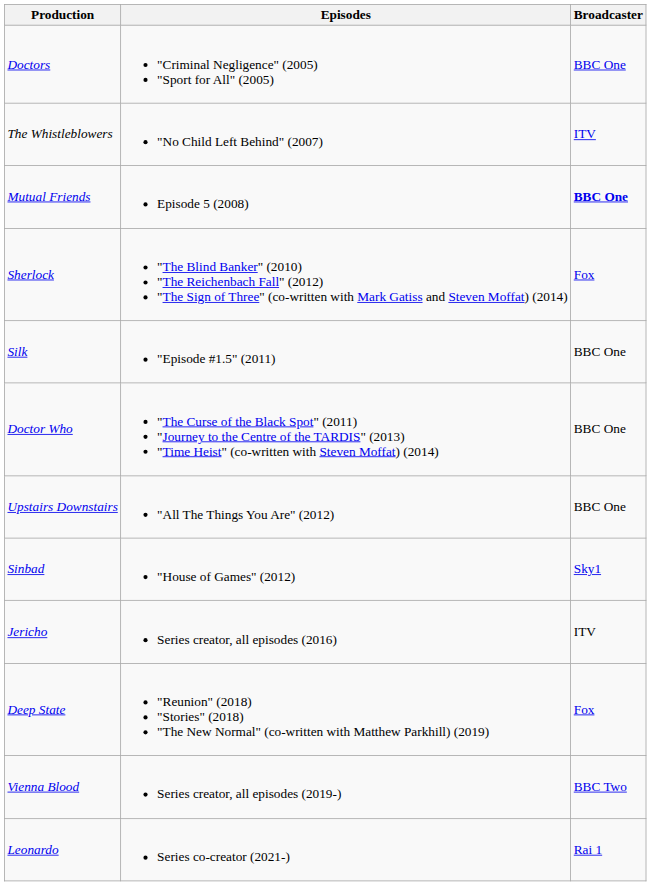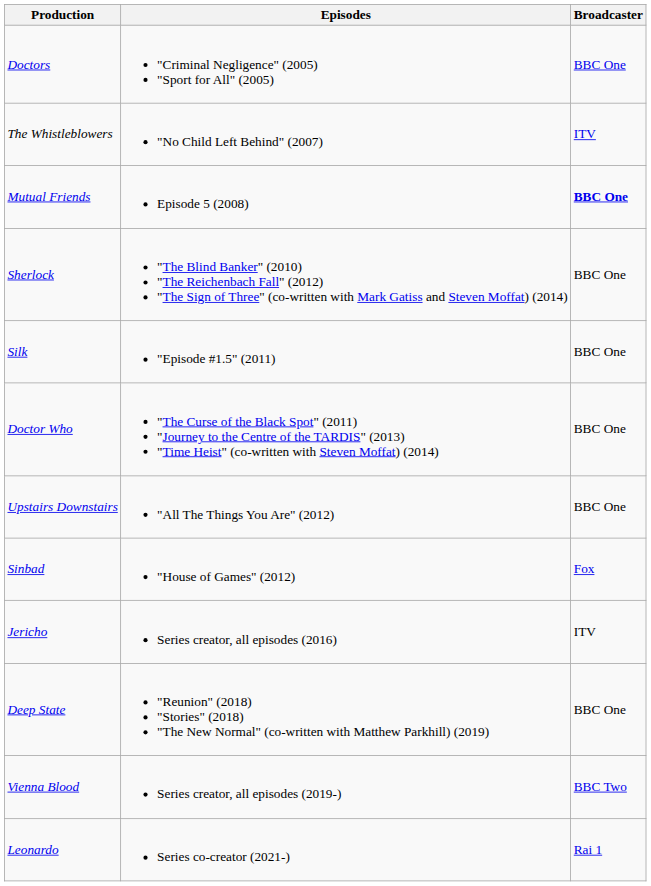 <table class="wikitable">
 <tr style="background:#ccc; text-align:center;">
 <th>Production</th>
 <th>Episodes</th>
 <th>Broadcaster</th>
 </tr>
 <tr>
 <td><em><a href='#'>Doctors</a></em></td>
 <td><br><ul><li>"Criminal Negligence" (2005)</li><li>"Sport for All" (2005)</li></ul></td>
 <td><a href='#'>BBC One</a></td>
 </tr>
 <tr>
 <td><em>The Whistleblowers</em></td>
 <td><br><ul><li>"No Child Left Behind" (2007)</li></ul></td>
 <td><a href='#'>ITV</a></td>
 </tr>
 <tr>
 <td><em><a href='#'>Mutual Friends</a></em></td>
 <td><br><ul><li>Episode 5 (2008)</li></ul></td>
 <td><strong><a href='#'>BBC One</a></strong></td>
 </tr>
 <tr>
 <td><em><a href='#'>Sherlock</a></em></td>
 <td><br><ul><li>"<a href='#'>The Blind Banker</a>" (2010)</li><li>"<a href='#'>The Reichenbach Fall</a>" (2012)</li><li>"<a href='#'>The Sign of Three</a>" (co-written with <a href='#'>Mark Gatiss</a> and <a href='#'>Steven Moffat</a>) (2014)</li></ul></td>
-<td><a href='#'>Fox</a></td>
+<td>BBC One</td>
 </tr>
 <tr>
 <td><em><a href='#'>Silk</a></em></td>
 <td><br><ul><li>"Episode #1.5" (2011)</li></ul></td>
 <td>BBC One</td>
 </tr>
 <tr>
 <td><em><a href='#'>Doctor Who</a></em></td>
 <td><br><ul><li>"<a href='#'>The Curse of the Black Spot</a>" (2011)</li><li>"<a href='#'>Journey to the Centre of the TARDIS</a>" (2013)</li><li>"<a href='#'>Time Heist</a>" (co-written with <a href='#'>Steven Moffat</a>) (2014)</li></ul></td>
 <td>BBC One</td>
 </tr>
 <tr>
 <td><em><a href='#'>Upstairs Downstairs</a></em></td>
 <td><br><ul><li>"All The Things You Are" (2012)</li></ul></td>
 <td>BBC One</td>
 </tr>
 <tr>
 <td><em><a href='#'>Sinbad</a></em></td>
 <td><br><ul><li>"House of Games" (2012)</li></ul></td>
-<td><a href='#'>Sky1</a></td>
+<td><a href='#'>Fox</a></td>
 </tr>
 <tr>
 <td><em><a href='#'>Jericho</a></em></td>
 <td><br><ul><li>Series creator, all episodes (2016)</li></ul></td>
 <td>ITV</td>
 </tr>
 <tr>
 <td><em><a href='#'>Deep State</a></em></td>
 <td><br><ul><li>"Reunion" (2018)</li><li>"Stories" (2018)</li><li>"The New Normal" (co-written with Matthew Parkhill) (2019)</li></ul></td>
-<td><a href='#'>Fox</a></td>
+<td>BBC One</td>
 </tr>
 <tr>
 <td><em><a href='#'>Vienna Blood</a></em></td>
 <td><br><ul><li>Series creator, all episodes (2019-)</li></ul></td>
 <td><a href='#'>BBC Two</a></td>
 </tr>
 <tr>
 <td><em><a href='#'>Leonardo</a></em></td>
 <td><br><ul><li>Series co-creator (2021-)</li></ul></td>
 <td><a href='#'>Rai 1</a></td>
 </tr>
 </table>
